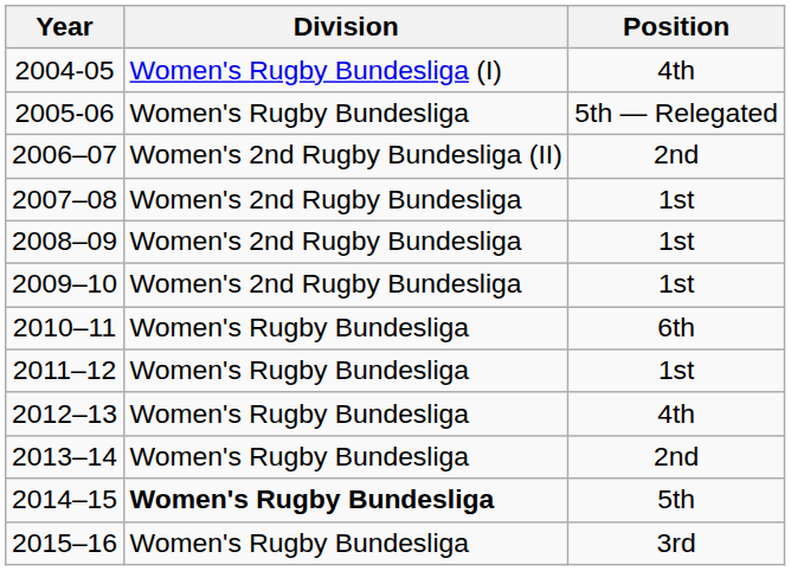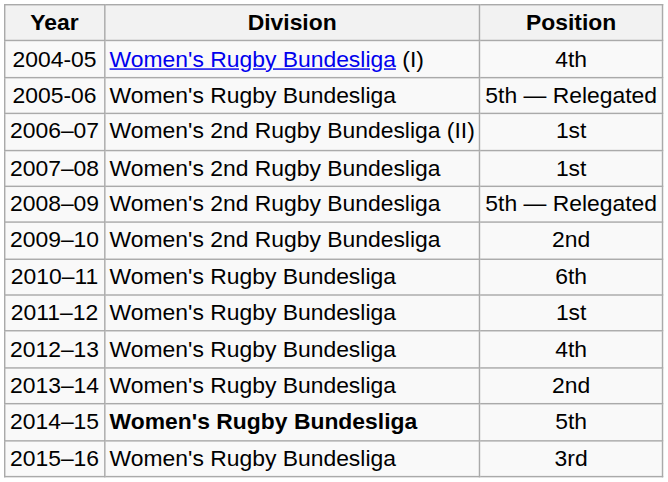 <table class="wikitable">
 <tr>
 <th>Year</th>
 <th>Division</th>
 <th>Position</th>
 </tr>
 <tr align="center">
 <td>2004-05</td>
 <td align="left"><a href='#'>Women's Rugby Bundesliga</a> (I)</td>
 <td>4th</td>
 </tr>
 <tr align="center">
 <td>2005-06</td>
 <td align="left">Women's Rugby Bundesliga</td>
 <td>5th — Relegated</td>
 </tr>
 <tr align="center">
 <td>2006–07</td>
 <td align="left">Women's 2nd Rugby Bundesliga (II)</td>
-<td>2nd</td>
+<td>1st</td>
 </tr>
 <tr align="center">
 <td>2007–08</td>
 <td align="left">Women's 2nd Rugby Bundesliga</td>
 <td>1st</td>
 </tr>
 <tr align="center">
 <td>2008–09</td>
 <td align="left">Women's 2nd Rugby Bundesliga</td>
-<td>1st</td>
+<td>5th — Relegated</td>
 </tr>
 <tr align="center">
 <td>2009–10</td>
 <td align="left">Women's 2nd Rugby Bundesliga</td>
-<td>1st</td>
+<td>2nd</td>
 </tr>
 <tr align="center">
 <td>2010–11</td>
 <td align="left">Women's Rugby Bundesliga</td>
 <td>6th</td>
 </tr>
 <tr align="center">
 <td>2011–12</td>
 <td align="left">Women's Rugby Bundesliga</td>
 <td>1st</td>
 </tr>
 <tr align="center">
 <td>2012–13</td>
 <td align="left">Women's Rugby Bundesliga</td>
 <td>4th</td>
 </tr>
 <tr align="center">
 <td>2013–14</td>
 <td align="left">Women's Rugby Bundesliga</td>
 <td>2nd</td>
 </tr>
 <tr align="center">
 <td>2014–15</td>
 <td align="left"><strong>Women's Rugby Bundesliga</strong></td>
 <td>5th</td>
 </tr>
 <tr align="center">
 <td>2015–16</td>
 <td align="left">Women's Rugby Bundesliga</td>
 <td>3rd</td>
 </tr>
 </table>
